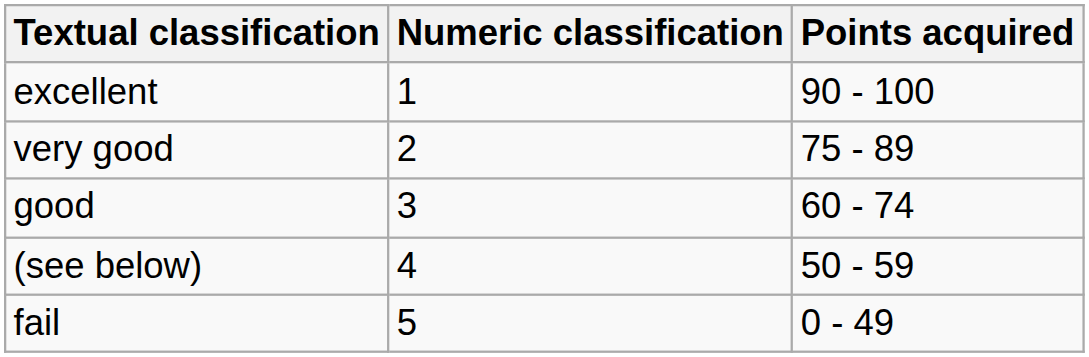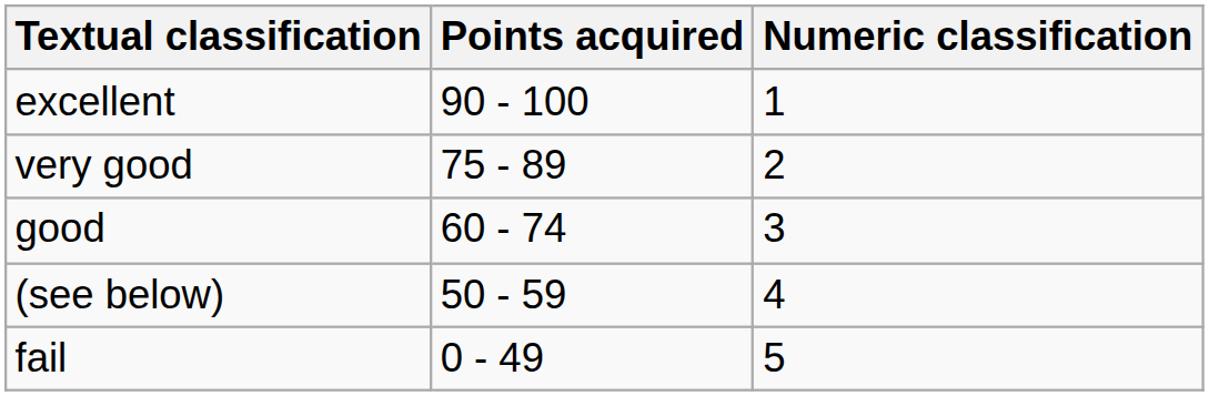 <table class="wikitable">
 <tr>
 <th>Textual classification</th>
+<th>Points acquired</th>
 <th>Numeric classification</th>
-<th>Points acquired</th>
 </tr>
 <tr>
 <td>excellent</td>
+<td>90 - 100</td>
 <td>1</td>
-<td>90 - 100</td>
 </tr>
 <tr>
 <td>very good</td>
+<td>75 - 89</td>
 <td>2</td>
-<td>75 - 89</td>
 </tr>
 <tr>
 <td>good</td>
+<td>60 - 74</td>
 <td>3</td>
-<td>60 - 74</td>
 </tr>
 <tr>
 <td>(see below)</td>
+<td>50 - 59</td>
 <td>4</td>
-<td>50 - 59</td>
 </tr>
 <tr>
 <td>fail</td>
+<td>0 - 49</td>
 <td>5</td>
-<td>0 - 49</td>
 </tr>
 </table>
